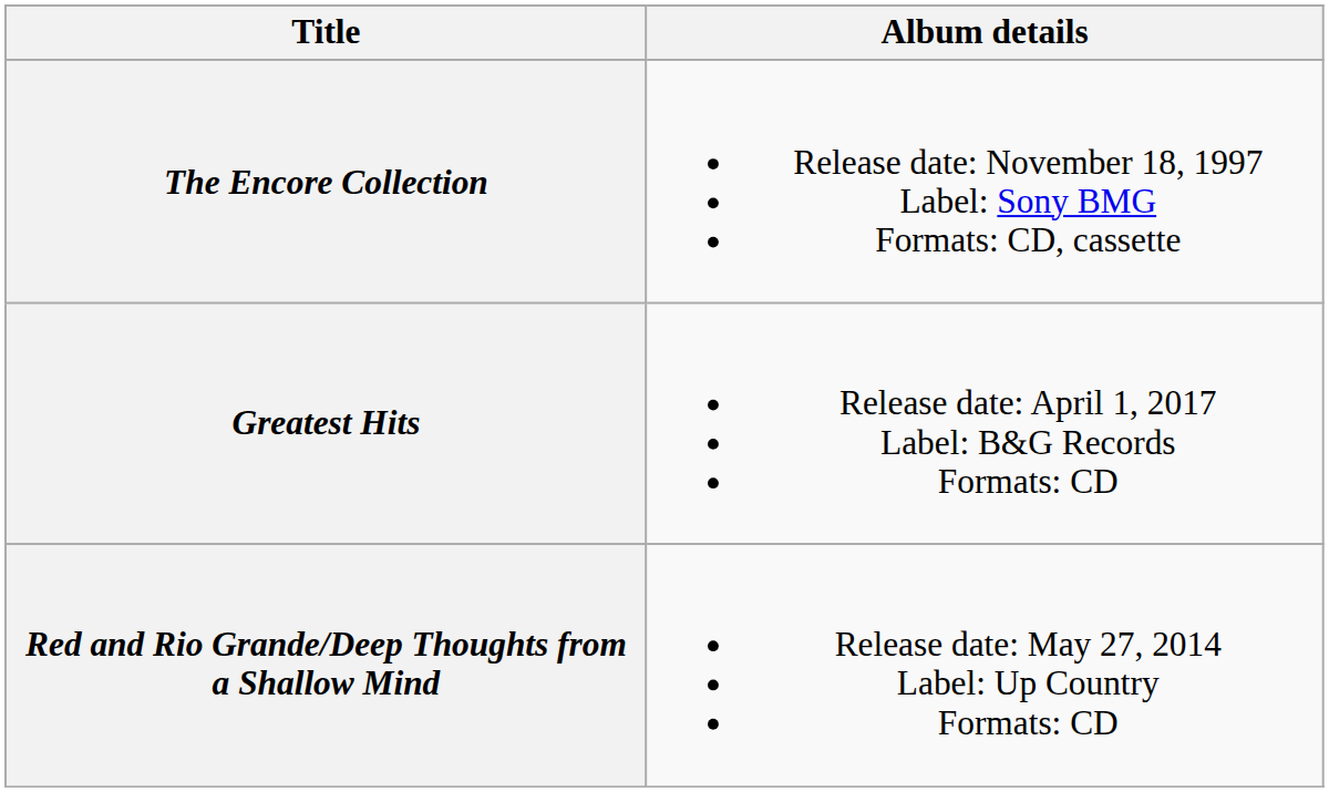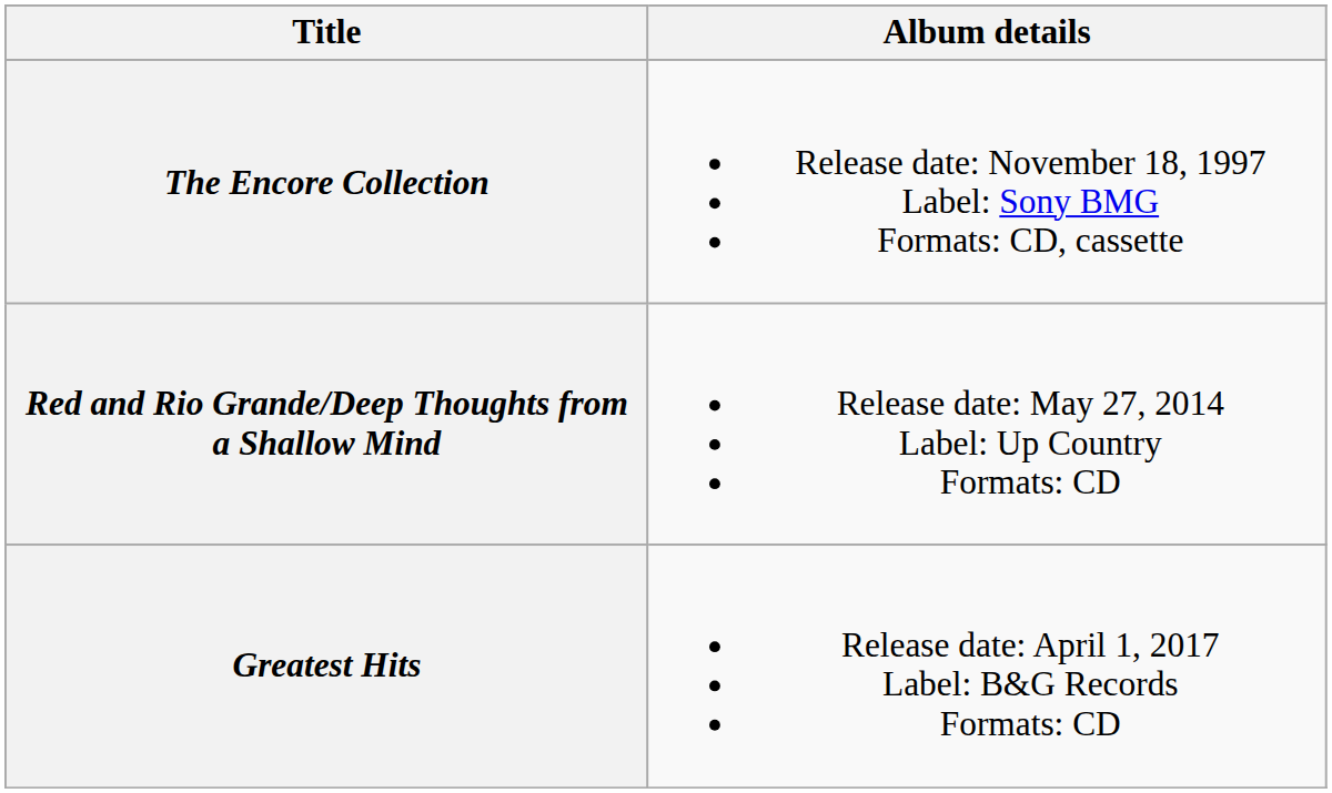 <table class="wikitable plainrowheaders" style="text-align:center;">
 <tr>
 <th style="width:18em;">Title</th>
 <th style="width:19em;">Album details</th>
 </tr>
 <tr>
 <th scope="row"><em>The Encore Collection</em></th>
 <td><br><ul><li>Release date: November 18, 1997</li><li>Label: <a href='#'>Sony BMG</a></li><li>Formats: CD, cassette</li></ul></td>
 </tr>
 <tr>
+<th scope="row"><em>Red and Rio Grande/Deep Thoughts from a Shallow Mind</em></th>
+<td><br><ul><li>Release date: May 27, 2014</li><li>Label: Up Country</li><li>Formats: CD</li></ul></td>
+</tr>
+<tr>
 <th scope="row"><em>Greatest Hits</em></th>
 <td><br><ul><li>Release date: April 1, 2017</li><li>Label: B&G Records</li><li>Formats: CD</li></ul></td>
 </tr>
 <tr>
-<th scope="row"><em>Red and Rio Grande/Deep Thoughts from a Shallow Mind</em></th>
-<td><br><ul><li>Release date: May 27, 2014</li><li>Label: Up Country</li><li>Formats: CD</li></ul></td>
-</tr>
-<tr>
 </tr>
 </table>
